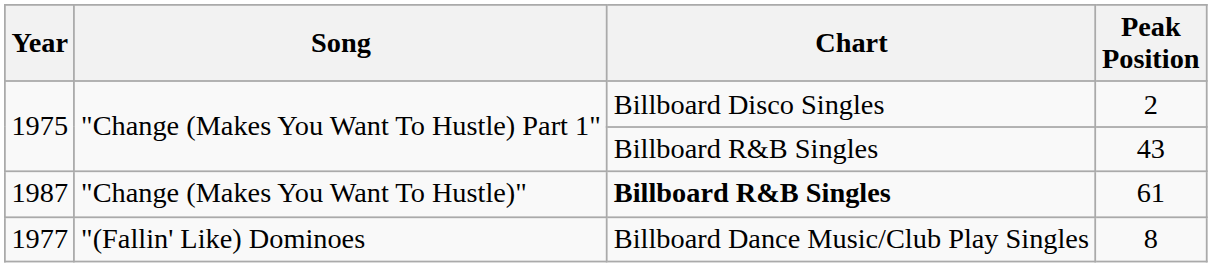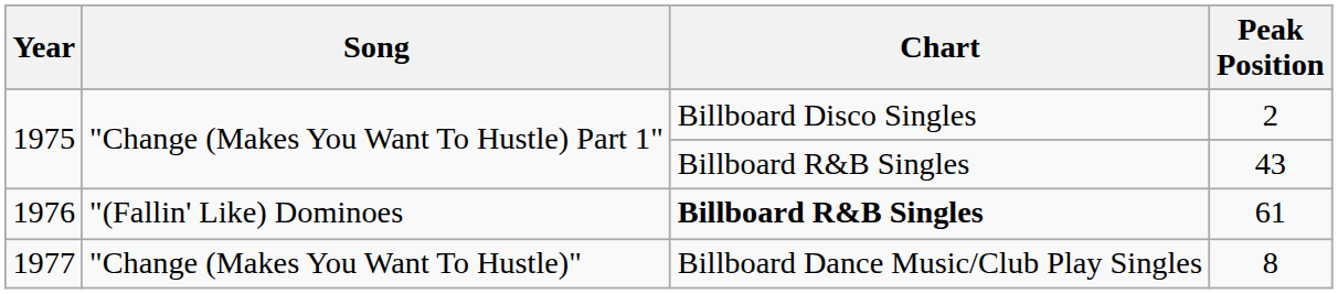 <table class="wikitable">
 <tr>
 <th>Year</th>
 <th>Song</th>
 <th>Chart</th>
 <th>Peak<br>Position</th>
 </tr>
 <tr>
 <td rowspan="2">1975</td>
 <td rowspan="2">"Change (Makes You Want To Hustle) Part 1"</td>
 <td>Billboard Disco Singles </td>
 <td style="text-align:center">2</td>
 </tr>
 <tr>
 <td>Billboard R&B Singles </td>
 <td style="text-align:center">43</td>
 </tr>
 <tr>
-<td>1987</td>
-<td>"Change (Makes You Want To Hustle)"</td>
+<td>1976</td>
+<td>"(Fallin' Like) Dominoes</td>
 <td><strong>Billboard R&B Singles </strong></td>
 <td style="text-align:center">61</td>
 </tr>
 <tr>
 <td>1977</td>
-<td>"(Fallin' Like) Dominoes</td>
+<td>"Change (Makes You Want To Hustle)"</td>
 <td>Billboard Dance Music/Club Play Singles </td>
 <td style="text-align:center">8</td>
 </tr>
 </table>
